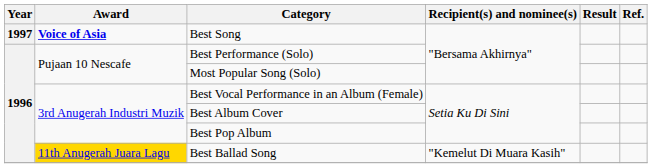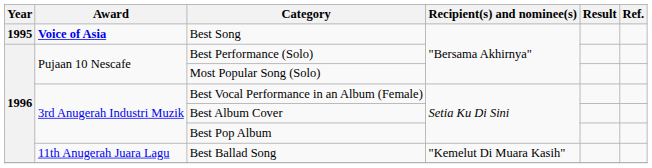 <table class="wikitable sortable">
 <tr>
 <th scope="row">Year</th>
 <th scope="row">Award</th>
 <th scope="row">Category</th>
 <th scope="col">Recipient(s) and nominee(s)</th>
 <th scope="row">Result</th>
 <th scope="row">Ref.</th>
 </tr>
 <tr>
-<th scope="row">1997</th>
+<th scope="row">1995</th>
 <td><strong><a href='#'>Voice of Asia</a></strong></td>
 <td>Best Song</td>
 <td rowspan="3">"Bersama Akhirnya"</td>
 <td></td>
 <td align="center"></td>
 </tr>
 <tr>
 <th rowspan="6" scope="row">1996</th>
 <td rowspan="2">Pujaan 10 Nescafe</td>
 <td>Best Performance (Solo)</td>
 <td></td>
 <td align="center"></td>
 </tr>
 <tr>
 <td>Most Popular Song (Solo)</td>
 <td></td>
 <td align="center"></td>
 </tr>
 <tr>
 <td rowspan="3"><a href='#'>3rd Anugerah Industri Muzik</a></td>
 <td>Best Vocal Performance in an Album (Female)</td>
 <td rowspan="3"><em>Setia Ku Di Sini</em></td>
 <td></td>
 <td align="center"></td>
 </tr>
 <tr>
 <td>Best Album Cover</td>
 <td></td>
 <td align="center"></td>
 </tr>
 <tr>
 <td>Best Pop Album</td>
 <td></td>
 <td align="center"></td>
 </tr>
 <tr>
-<td style="background: gold;"><a href='#'>11th Anugerah Juara Lagu</a></td>
+<td><a href='#'>11th Anugerah Juara Lagu</a></td>
 <td>Best Ballad Song</td>
 <td>"Kemelut Di Muara Kasih"</td>
 <td></td>
 <td align="center"></td>
 </tr>
 <tr>
 </tr>
 </table>
